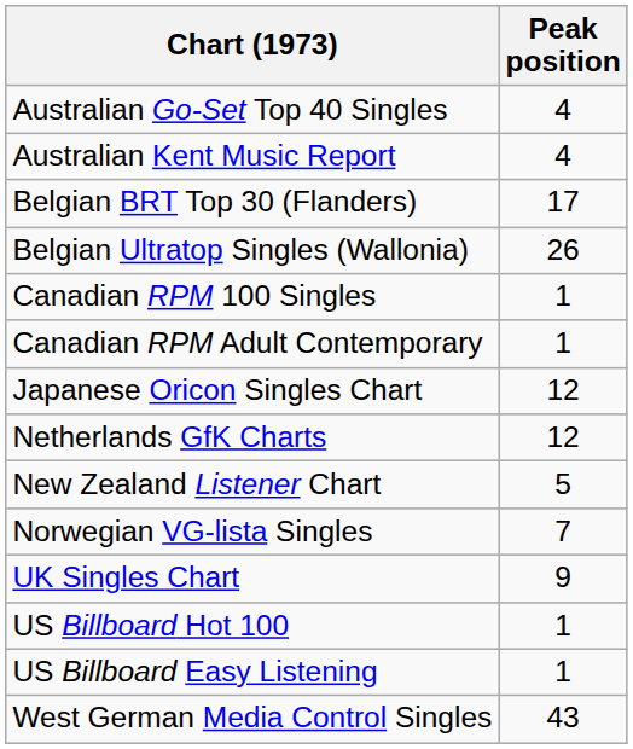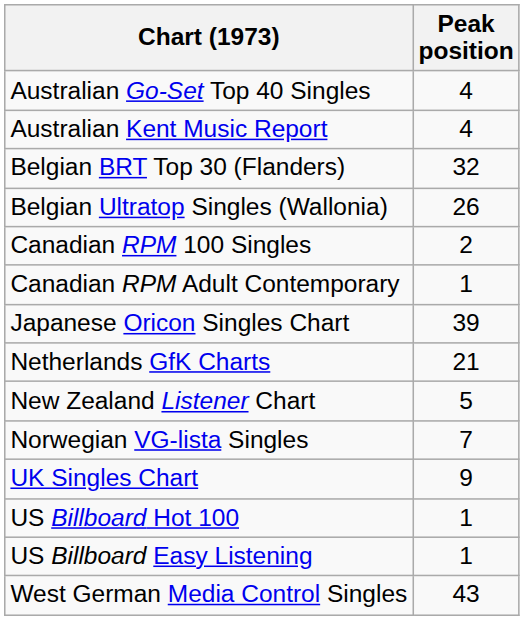 <table class="wikitable sortable">
 <tr>
 <th>Chart (1973)</th>
 <th>Peak<br>position</th>
 </tr>
 <tr>
 <td>Australian <em><a href='#'>Go-Set</a></em> Top 40 Singles</td>
 <td style="text-align:center;">4</td>
 </tr>
 <tr>
 <td>Australian <a href='#'>Kent Music Report</a></td>
 <td style="text-align:center;">4</td>
 </tr>
 <tr>
 <td>Belgian <a href='#'>BRT</a> Top 30 (Flanders)</td>
-<td style="text-align:center;">17</td>
+<td style="text-align:center;">32</td>
 </tr>
 <tr>
 <td>Belgian <a href='#'>Ultratop</a> Singles (Wallonia)</td>
 <td style="text-align:center;">26</td>
 </tr>
 <tr>
 <td>Canadian <a href='#'><em>RPM</em></a> 100 Singles</td>
-<td style="text-align:center;">1</td>
+<td style="text-align:center;">2</td>
 </tr>
 <tr>
 <td>Canadian <em>RPM</em> Adult Contemporary</td>
 <td style="text-align:center;">1</td>
 </tr>
 <tr>
 <td>Japanese <a href='#'>Oricon</a> Singles Chart</td>
-<td style="text-align:center;">12</td>
+<td style="text-align:center;">39</td>
 </tr>
 <tr>
 <td>Netherlands <a href='#'>GfK Charts</a></td>
-<td style="text-align:center;">12</td>
+<td style="text-align:center;">21</td>
 </tr>
 <tr>
 <td>New Zealand <em><a href='#'>Listener</a></em> Chart</td>
 <td style="text-align:center;">5</td>
 </tr>
 <tr>
 <td>Norwegian <a href='#'>VG-lista</a> Singles</td>
 <td style="text-align:center;">7</td>
 </tr>
 <tr>
 <td><a href='#'>UK Singles Chart</a></td>
 <td style="text-align:center;">9</td>
 </tr>
 <tr>
 <td>US <a href='#'><em>Billboard</em> Hot 100</a></td>
 <td style="text-align:center;">1</td>
 </tr>
 <tr>
 <td>US <em>Billboard</em> <a href='#'>Easy Listening</a></td>
 <td style="text-align:center;">1</td>
 </tr>
 <tr>
 <td>West German <a href='#'>Media Control</a> Singles</td>
 <td style="text-align:center;">43</td>
 </tr>
 </table>
